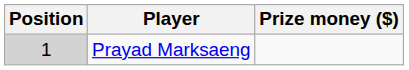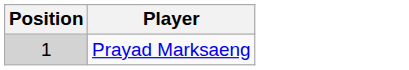 <table class="wikitable">
 <tr>
 <th>Position</th>
 <th>Player</th>
-<th>Prize money ($)</th>
 </tr>
 <tr>
 <td align=center style="background: lightgrey;">1</td>
 <td> <a href='#'>Prayad Marksaeng</a></td>
-<td align=center></td>
 </tr>
 </table>
